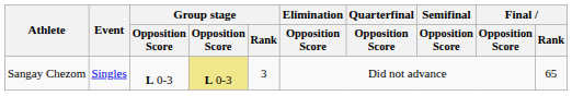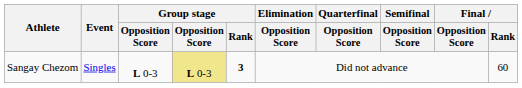 <table class="wikitable" style="font-size:90%">
 <tr>
 <th rowspan="2">Athlete</th>
 <th rowspan="2">Event</th>
 <th colspan="3">Group stage</th>
 <th>Elimination</th>
 <th>Quarterfinal</th>
 <th>Semifinal</th>
 <th colspan=2>Final / </th>
 </tr>
 <tr style="font-size:95%">
 <th>Opposition<br>Score</th>
 <th>Opposition<br>Score</th>
 <th>Rank</th>
 <th>Opposition<br>Score</th>
 <th>Opposition<br>Score</th>
 <th>Opposition<br>Score</th>
 <th>Opposition<br>Score</th>
 <th>Rank</th>
 </tr>
 <tr align=center>
 <td align=left>Sangay Chezom</td>
 <td align=left rowspan=2><a href='#'>Singles</a></td>
 <td><br><strong>L</strong> 0-3</td>
 <td style="background: khaki;"><br><strong>L</strong> 0-3</td>
-<td>3</td>
+<td><strong>3</strong></td>
 <td colspan="4">Did not advance</td>
-<td>65</td>
+<td>60</td>
 </tr>
 </table>
